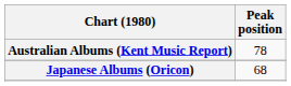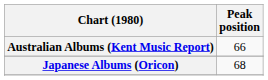 <table class="wikitable sortable plainrowheaders" style="text-align:center">
 <tr>
 <th scope="col">Chart (1980)</th>
 <th scope="col">Peak<br>position</th>
 </tr>
 <tr>
 <th scope="row">Australian Albums (<a href='#'>Kent Music Report</a>)</th>
-<td>78</td>
+<td>66</td>
 </tr>
 <tr>
 </tr>
 <tr>
 <th scope="row"><a href='#'>Japanese Albums</a> (<a href='#'>Oricon</a>)</th>
 <td align="center">68</td>
 </tr>
 <tr>
 </tr>
 <tr>
 </tr>
 </table>
